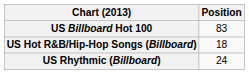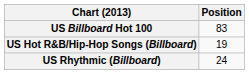 <table class="wikitable plainrowheaders sortable" style="text-align:center">
 <tr>
 <th scope="col">Chart (2013)</th>
 <th scope="col">Position</th>
 </tr>
 <tr>
 <th scope="row">US <em>Billboard</em> Hot 100</th>
 <td style="text-align:center;">83</td>
 </tr>
 <tr>
 <th scope="row">US Hot R&B/Hip-Hop Songs (<em>Billboard</em>)</th>
-<td>18</td>
+<td>19</td>
 </tr>
 <tr>
 <th scope="row">US Rhythmic (<em>Billboard</em>)</th>
 <td>24</td>
 </tr>
 </table>
